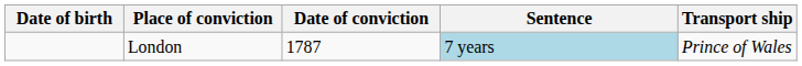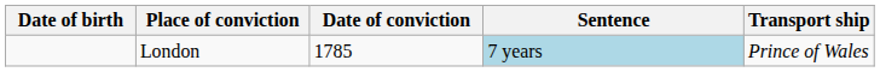 <table class="wikitable sortable plainrowheaders" style="width=1024px;">
 <tr>
 <th style="width: 15%;">Date of birth</th>
 <th style="width: 20%;">Place of conviction</th>
 <th style="width: 20%;">Date of conviction</th>
 <th style="width: 30%;">Sentence</th>
 <th style="width: 15%;">Transport ship</th>
 </tr>
 <tr>
 <td></td>
 <td>London</td>
-<td>1787</td>
+<td>1785</td>
 <td style="background: lightblue;">7 years</td>
 <td><em>Prince of Wales</em></td>
 </tr>
 </table>
